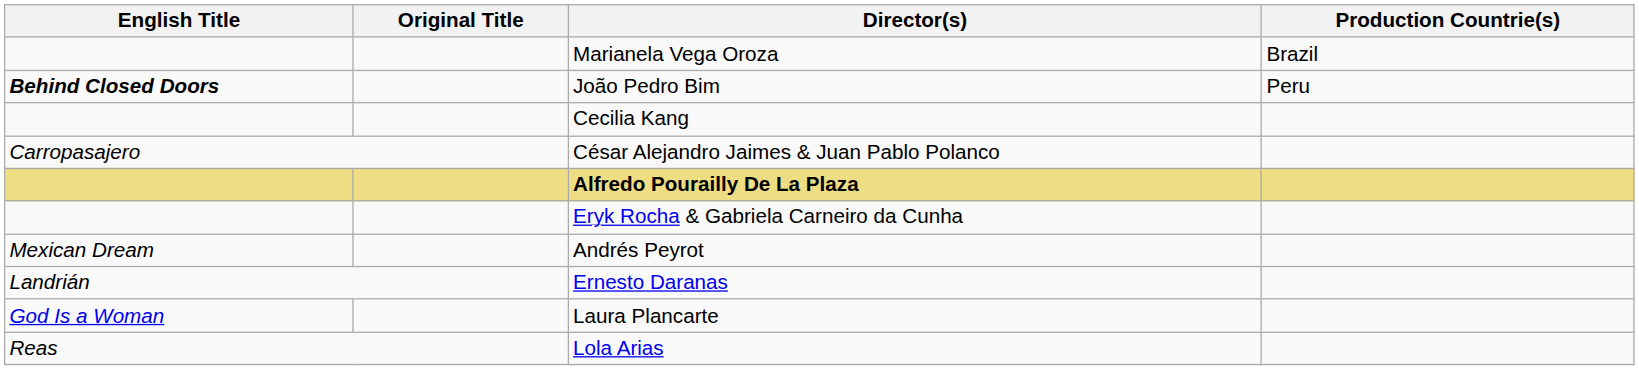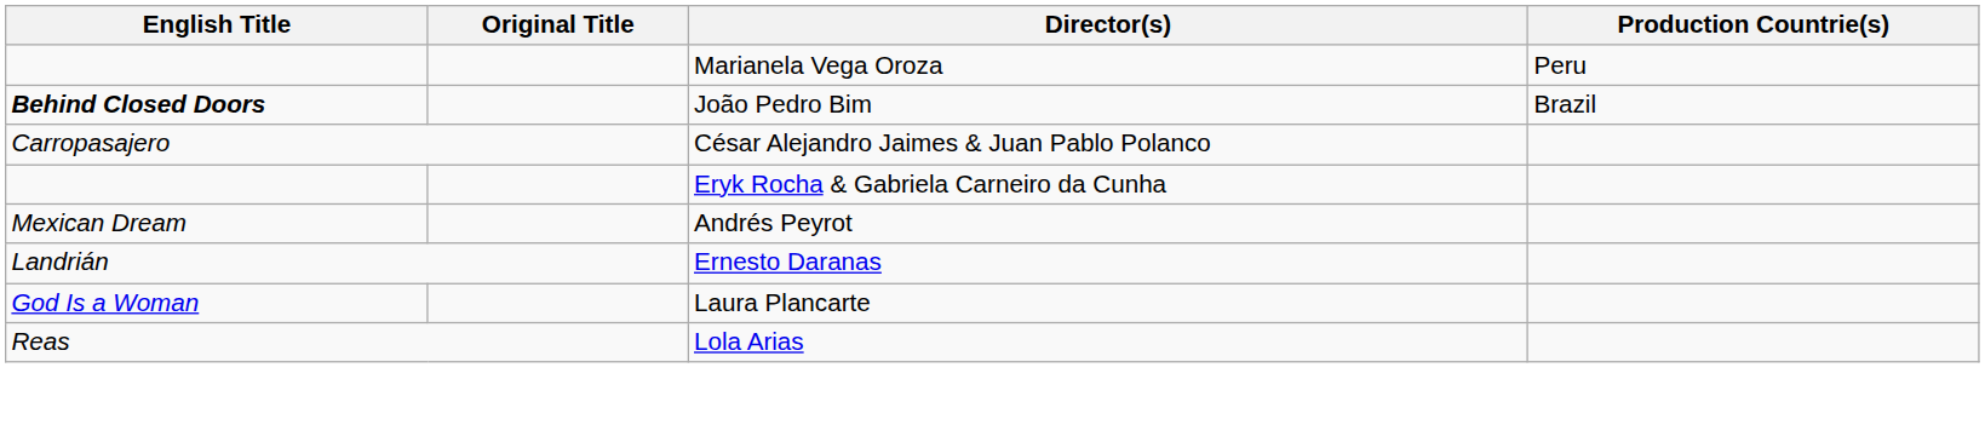 <table class="sortable wikitable" style="width:100%; margin-bottom:4px" cellpadding="5">
 <tr>
 <th scope="col">English Title</th>
 <th scope="col">Original Title</th>
 <th scope="col">Director(s)</th>
 <th scope="col">Production Countrie(s)</th>
 </tr>
 <tr>
 <td></td>
 <td></td>
 <td>Marianela Vega Oroza</td>
-<td>Brazil</td>
+<td>Peru</td>
 </tr>
 <tr>
 <td><strong><em>Behind Closed Doors</em></strong></td>
 <td></td>
 <td>João Pedro Bim</td>
-<td>Peru</td>
-</tr>
-<tr>
-<td></td>
-<td></td>
-<td>Cecilia Kang</td>
-<td></td>
+<td>Brazil</td>
 </tr>
 <tr>
 <td colspan = "2"><em>Carropasajero</em></td>
 <td>César Alejandro Jaimes & Juan Pablo Polanco</td>
 <td></td>
-</tr>
-<tr style="background:#EEDD82">
-<td></td>
-<td><strong></strong></td>
-<td><strong>Alfredo Pourailly De La Plaza</strong></td>
-<td><strong></strong></td>
 </tr>
 <tr>
 <td></td>
 <td></td>
 <td><a href='#'>Eryk Rocha</a> & Gabriela Carneiro da Cunha</td>
 <td></td>
 </tr>
 <tr>
 <td><em>Mexican Dream</em></td>
 <td></td>
 <td>Andrés Peyrot</td>
 <td></td>
 </tr>
 <tr>
 <td colspan = "2"><em>Landrián</em></td>
 <td><a href='#'>Ernesto Daranas</a></td>
 <td></td>
 </tr>
 <tr>
 <td><em><a href='#'>God Is a Woman</a></em></td>
 <td></td>
 <td>Laura Plancarte</td>
 <td></td>
 </tr>
 <tr>
 <td colspan = "2"><em>Reas</em></td>
 <td><a href='#'>Lola Arias</a></td>
 <td></td>
 </tr>
 </table>
